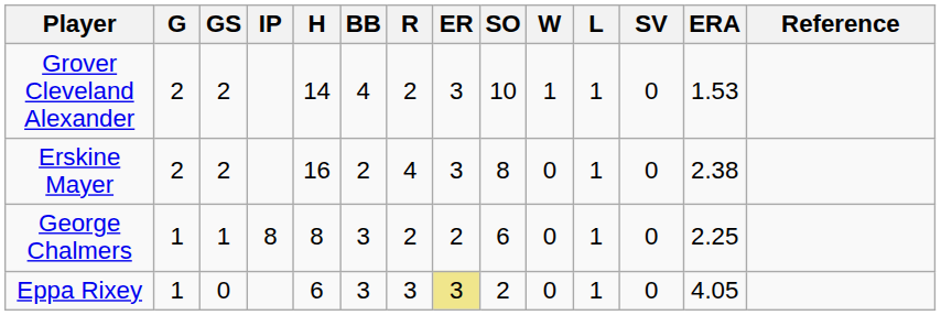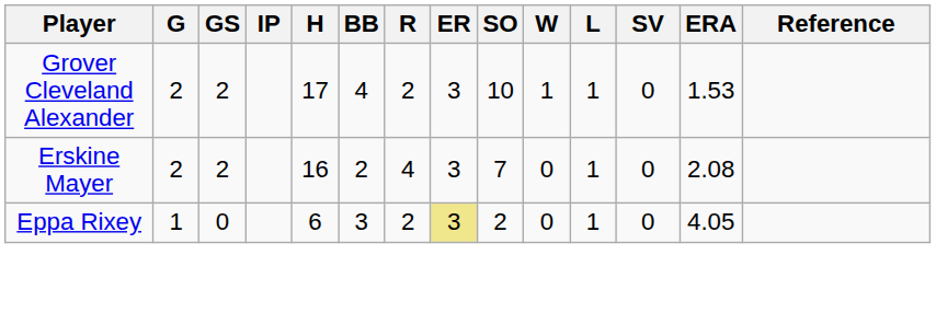 <table class="wikitable sortable" style="text-align:center">
 <tr>
 <th width="16%">Player</th>
 <th width="5%">G</th>
 <th width="5%">GS</th>
 <th width="5%">IP</th>
 <th width="5%">H</th>
 <th width="5%">BB</th>
 <th width="5%">R</th>
 <th width="5%">ER</th>
 <th width="5%">SO</th>
 <th width="5%">W</th>
 <th width="5%">L</th>
 <th>SV</th>
 <th width="5%">ERA</th>
 <th>Reference</th>
 </tr>
 <tr>
 <td><a href='#'>Grover Cleveland Alexander</a></td>
 <td>2</td>
 <td>2</td>
 <td></td>
-<td>14</td>
+<td>17</td>
 <td>4</td>
 <td>2</td>
 <td>3</td>
 <td>10</td>
 <td>1</td>
 <td>1</td>
 <td>0</td>
 <td>1.53</td>
 <td></td>
 </tr>
 <tr>
 <td><a href='#'>Erskine Mayer</a></td>
 <td>2</td>
 <td>2</td>
 <td></td>
 <td>16</td>
 <td>2</td>
 <td>4</td>
 <td>3</td>
-<td>8</td>
+<td>7</td>
 <td>0</td>
 <td>1</td>
 <td>0</td>
-<td>2.38</td>
-<td></td>
-</tr>
-<tr>
-<td><a href='#'>George Chalmers</a></td>
-<td>1</td>
-<td>1</td>
-<td>8</td>
-<td>8</td>
-<td>3</td>
-<td>2</td>
-<td>2</td>
-<td>6</td>
-<td>0</td>
-<td>1</td>
-<td>0</td>
-<td>2.25</td>
+<td>2.08</td>
 <td></td>
 </tr>
 <tr>
 <td><a href='#'>Eppa Rixey</a></td>
 <td>1</td>
 <td>0</td>
 <td></td>
 <td>6</td>
 <td>3</td>
-<td>3</td>
+<td>2</td>
 <td style="background: khaki;">3</td>
 <td>2</td>
 <td>0</td>
 <td>1</td>
 <td>0</td>
 <td>4.05</td>
 <td></td>
 </tr>
 </table>
